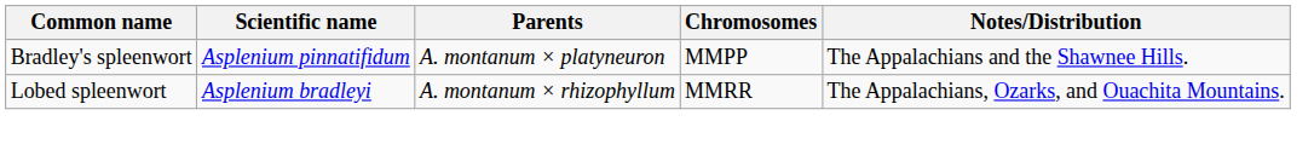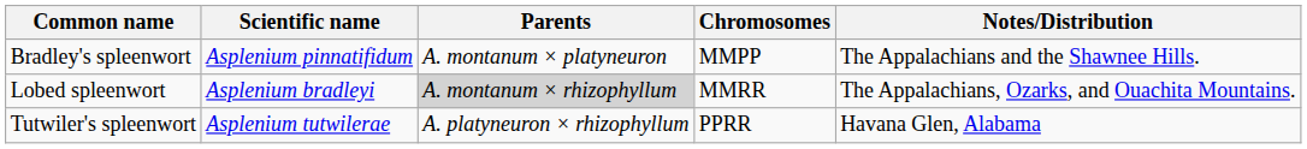 <table class="wikitable">
 <tr>
 <th>Common name</th>
 <th>Scientific name</th>
 <th>Parents</th>
 <th>Chromosomes</th>
 <th>Notes/Distribution</th>
 </tr>
 <tr>
 <td>Bradley's spleenwort</td>
 <td><em><a href='#'>Asplenium pinnatifidum</a></em></td>
 <td><em>A. montanum × platyneuron</em></td>
 <td>MMPP</td>
 <td>The Appalachians and the <a href='#'>Shawnee Hills</a>.</td>
 </tr>
 <tr>
 <td>Lobed spleenwort</td>
 <td><em><a href='#'>Asplenium bradleyi</a></em></td>
-<td><em>A. montanum × rhizophyllum</em></td>
+<td style="background: lightgrey;"><em>A. montanum × rhizophyllum</em></td>
 <td>MMRR</td>
 <td>The Appalachians, <a href='#'>Ozarks</a>, and <a href='#'>Ouachita Mountains</a>.</td>
 </tr>
+<tr>
+<td>Tutwiler's spleenwort</td>
+<td><em><a href='#'>Asplenium tutwilerae</a></em></td>
+<td><em>A. platyneuron × rhizophyllum</em></td>
+<td>PPRR</td>
+<td>Havana Glen, <a href='#'>Alabama</a></td>
+</tr>
 </table>
